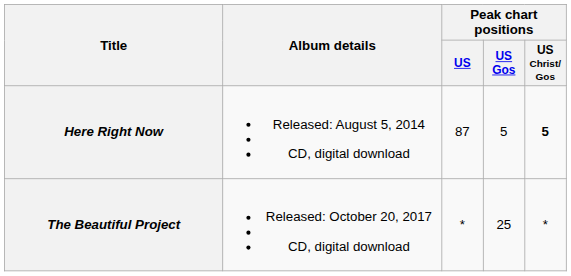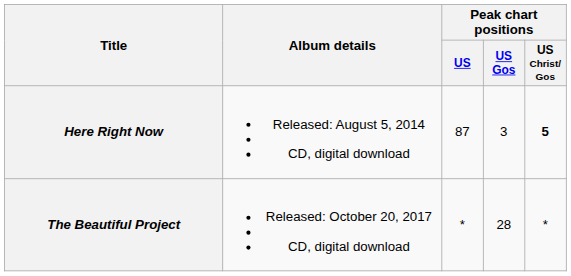 <table class="wikitable plainrowheaders" style="text-align:center;">
 <tr>
 <th scope="col" rowspan="2" style="width:16em;">Title</th>
 <th scope="col" rowspan="2" style="width:16em;">Album details</th>
 <th scope="col" colspan="3">Peak chart positions</th>
 </tr>
 <tr>
 <th style="width:3em; font-size:90%"><a href='#'>US</a></th>
 <th style="width:3em; font-size:90%"><a href='#'>US<br>Gos</a></th>
 <th style="width:3em; font-size:90%">US<br><small>Christ/<br>Gos</small><br></th>
 </tr>
 <tr>
 <th scope="row"><em>Here Right Now</em></th>
 <td><br><ul><li>Released: August 5, 2014</li><li></li><li>CD, digital download</li></ul></td>
 <td>87</td>
-<td>5</td>
+<td>3</td>
 <td><strong>5</strong></td>
 </tr>
 <tr>
 <th scope="row"><em>The Beautiful Project</em></th>
 <td><br><ul><li>Released: October 20, 2017</li><li></li><li>CD, digital download</li></ul></td>
 <td>*</td>
-<td>25</td>
+<td>28</td>
 <td>*</td>
 </tr>
 </table>
